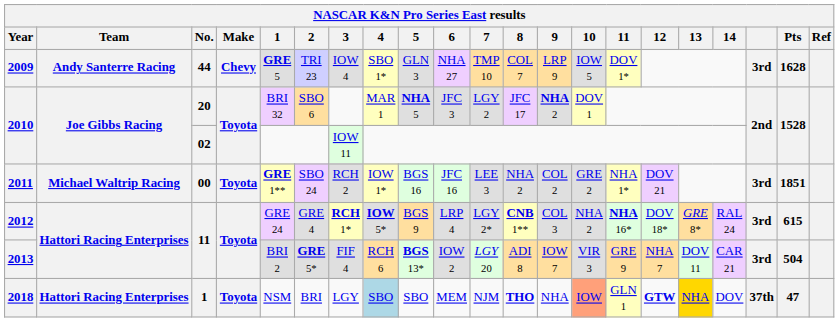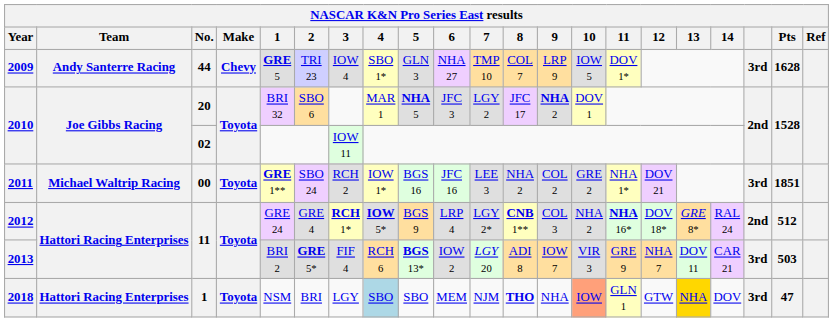 <table class="wikitable" style="text-align:center; font-size:75%">
 <tr>
 <th colspan=45><a href='#'>NASCAR K&N Pro Series East</a> results</th>
 </tr>
 <tr>
 <th>Year</th>
 <th>Team</th>
 <th>No.</th>
 <th>Make</th>
 <th>1</th>
 <th>2</th>
 <th>3</th>
 <th>4</th>
 <th>5</th>
 <th>6</th>
 <th>7</th>
 <th>8</th>
 <th>9</th>
 <th>10</th>
 <th>11</th>
 <th>12</th>
 <th>13</th>
 <th>14</th>
 <th></th>
 <th>Pts</th>
 <th>Ref</th>
 </tr>
 <tr>
 <th><a href='#'>2009</a></th>
 <th><a href='#'>Andy Santerre Racing</a></th>
 <th>44</th>
 <th><a href='#'>Chevy</a></th>
 <td style="background:#DFDFDF;"><strong><a href='#'>GRE</a></strong><br><small>5</small></td>
 <td style="background:#CFCFFF;"><a href='#'>TRI</a><br><small>23</small></td>
 <td style="background:#DFDFDF;"><a href='#'>IOW</a><br><small>4</small></td>
 <td style="background:#FFFFBF;"><a href='#'>SBO</a><br><small>1*</small></td>
 <td style="background:#DFDFDF;"><a href='#'>GLN</a><br><small>3</small></td>
 <td style="background:#EFCFFF;"><a href='#'>NHA</a><br><small>27</small></td>
 <td style="background:#FFDF9F;"><a href='#'>TMP</a><br><small>10</small></td>
 <td style="background:#FFDF9F;"><a href='#'>COL</a><br><small>7</small></td>
 <td style="background:#FFDF9F;"><a href='#'>LRP</a><br><small>9</small></td>
 <td style="background:#DFDFDF;"><a href='#'>IOW</a><br><small>5</small></td>
 <td style="background:#FFFFBF;"><a href='#'>DOV</a><br><small>1*</small></td>
 <td colspan=3></td>
 <th>3rd</th>
 <th>1628</th>
 <th></th>
 </tr>
 <tr>
 <th rowspan=2><a href='#'>2010</a></th>
 <th rowspan=2><a href='#'>Joe Gibbs Racing</a></th>
 <th>20</th>
 <th rowspan=2><a href='#'>Toyota</a></th>
 <td style="background:#EFCFFF;"><a href='#'>BRI</a><br><small>32</small></td>
 <td style="background:#FFDF9F;"><a href='#'>SBO</a><br><small>6</small></td>
 <td></td>
 <td style="background:#FFFFBF;"><a href='#'>MAR</a><br><small>1</small></td>
 <td style="background:#DFDFDF;"><strong><a href='#'>NHA</a></strong><br><small>5</small></td>
 <td style="background:#DFDFDF;"><a href='#'>JFC</a><br><small>3</small></td>
 <td style="background:#DFDFDF;"><a href='#'>LGY</a><br><small>2</small></td>
 <td style="background:#EFCFFF;"><a href='#'>JFC</a><br><small>17</small></td>
 <td style="background:#DFDFDF;"><strong><a href='#'>NHA</a></strong><br><small>2</small></td>
 <td style="background:#FFFFBF;"><a href='#'>DOV</a><br><small>1</small></td>
 <td colspan=4></td>
 <th rowspan=2>2nd</th>
 <th rowspan=2>1528</th>
 <th rowspan=2></th>
 </tr>
 <tr>
 <th>02</th>
 <td colspan=2></td>
 <td style="background:#DFFFDF;"><a href='#'>IOW</a><br><small>11</small></td>
 <td colspan=11></td>
 </tr>
 <tr>
 <th><a href='#'>2011</a></th>
 <th><a href='#'>Michael Waltrip Racing</a></th>
 <th>00</th>
 <th><a href='#'>Toyota</a></th>
 <td style="background:#FFFFBF;"><strong><a href='#'>GRE</a></strong><br><small>1**</small></td>
 <td style="background:#EFCFFF;"><a href='#'>SBO</a><br><small>24</small></td>
 <td style="background:#DFDFDF;"><a href='#'>RCH</a><br><small>2</small></td>
 <td style="background:#FFFFBF;"><a href='#'>IOW</a><br><small>1*</small></td>
 <td style="background:#DFFFDF;"><a href='#'>BGS</a><br><small>16</small></td>
 <td style="background:#DFFFDF;"><a href='#'>JFC</a><br><small>16</small></td>
 <td style="background:#DFDFDF;"><a href='#'>LEE</a><br><small>3</small></td>
 <td style="background:#DFDFDF;"><a href='#'>NHA</a><br><small>2</small></td>
 <td style="background:#DFDFDF;"><a href='#'>COL</a><br><small>2</small></td>
 <td style="background:#DFDFDF;"><a href='#'>GRE</a><br><small>2</small></td>
 <td style="background:#FFFFBF;"><a href='#'>NHA</a><br><small>1*</small></td>
 <td style="background:#EFCFFF;"><a href='#'>DOV</a><br><small>21</small></td>
 <td colspan=2></td>
 <th>3rd</th>
 <th>1851</th>
 <th></th>
 </tr>
 <tr>
 <th><a href='#'>2012</a></th>
 <th rowspan=2><a href='#'>Hattori Racing Enterprises</a></th>
 <th rowspan=2>11</th>
 <th rowspan=2><a href='#'>Toyota</a></th>
 <td style="background:#EFCFFF;"><a href='#'>GRE</a><br><small>24</small></td>
 <td style="background:#DFDFDF;"><a href='#'>GRE</a><br><small>4</small></td>
 <td style="background:#FFFFBF;"><strong><a href='#'>RCH</a></strong><br><small>1*</small></td>
 <td style="background:#DFDFDF;"><strong><a href='#'>IOW</a></strong><br><small>5*</small></td>
 <td style="background:#FFDF9F;"><a href='#'>BGS</a><br><small>9</small></td>
 <td style="background:#DFDFDF;"><a href='#'>LRP</a><br><small>4</small></td>
 <td style="background:#DFDFDF;"><a href='#'>LGY</a><br><small>2*</small></td>
 <td style="background:#FFFFBF;"><strong><a href='#'>CNB</a></strong><br><small>1**</small></td>
 <td style="background:#DFDFDF;"><a href='#'>COL</a><br><small>3</small></td>
 <td style="background:#DFDFDF;"><a href='#'>NHA</a><br><small>2</small></td>
 <td style="background:#DFFFDF;"><strong><a href='#'>NHA</a></strong><br><small>16*</small></td>
 <td style="background:#DFFFDF;"><a href='#'>DOV</a><br><small>18*</small></td>
 <td style="background:#FFDF9F;"><em><a href='#'>GRE</a></em><br><small>8*</small></td>
 <td style="background:#EFCFFF;"><a href='#'>RAL</a><br><small>24</small></td>
-<th>3rd</th>
-<th>615</th>
+<th>2nd</th>
+<th>512</th>
 <th></th>
 </tr>
 <tr>
 <th><a href='#'>2013</a></th>
 <td style="background:#DFDFDF;"><a href='#'>BRI</a><br><small>2</small></td>
 <td style="background:#DFDFDF;"><strong><a href='#'>GRE</a></strong><br><small>5*</small></td>
 <td style="background:#DFDFDF;"><a href='#'>FIF</a><br><small>4</small></td>
 <td style="background:#FFDF9F;"><a href='#'>RCH</a><br><small>6</small></td>
 <td style="background:#DFFFDF;"><strong><a href='#'>BGS</a></strong><br><small>13*</small></td>
 <td style="background:#DFDFDF;"><a href='#'>IOW</a><br><small>2</small></td>
 <td style="background:#DFFFDF;"><em><a href='#'>LGY</a></em><br><small>20</small></td>
 <td style="background:#FFDF9F;"><a href='#'>ADI</a><br><small>8</small></td>
 <td style="background:#FFDF9F;"><a href='#'>IOW</a><br><small>7</small></td>
 <td style="background:#DFDFDF;"><a href='#'>VIR</a><br><small>3</small></td>
 <td style="background:#FFDF9F;"><a href='#'>GRE</a><br><small>9</small></td>
 <td style="background:#FFDF9F;"><a href='#'>NHA</a><br><small>7</small></td>
 <td style="background:#DFFFDF;"><a href='#'>DOV</a><br><small>11</small></td>
 <td style="background:#EFCFFF;"><a href='#'>CAR</a><br><small>21</small></td>
 <th>3rd</th>
-<th>504</th>
+<th>503</th>
 <th></th>
 </tr>
 <tr>
 <th><a href='#'>2018</a></th>
 <th><a href='#'>Hattori Racing Enterprises</a></th>
 <th>1</th>
 <th><a href='#'>Toyota</a></th>
 <td><a href='#'>NSM</a></td>
 <td><a href='#'>BRI</a></td>
 <td><a href='#'>LGY</a></td>
 <td style="background: lightblue;"><a href='#'>SBO</a></td>
 <td><a href='#'>SBO</a></td>
 <td><a href='#'>MEM</a></td>
 <td><a href='#'>NJM</a></td>
 <td><strong><a href='#'>THO</a></strong></td>
 <td><a href='#'>NHA</a></td>
 <td style="background: lightsalmon;"><a href='#'>IOW</a></td>
 <td style="background:#FFFFBF;"><a href='#'>GLN</a><br><small>1</small></td>
-<td><strong><a href='#'>GTW</a></strong></td>
+<td><a href='#'>GTW</a></td>
 <td style="background: gold;"><a href='#'>NHA</a></td>
 <td><a href='#'>DOV</a></td>
-<th>37th</th>
+<th>3rd</th>
 <th>47</th>
 <th></th>
 </tr>
 </table>
